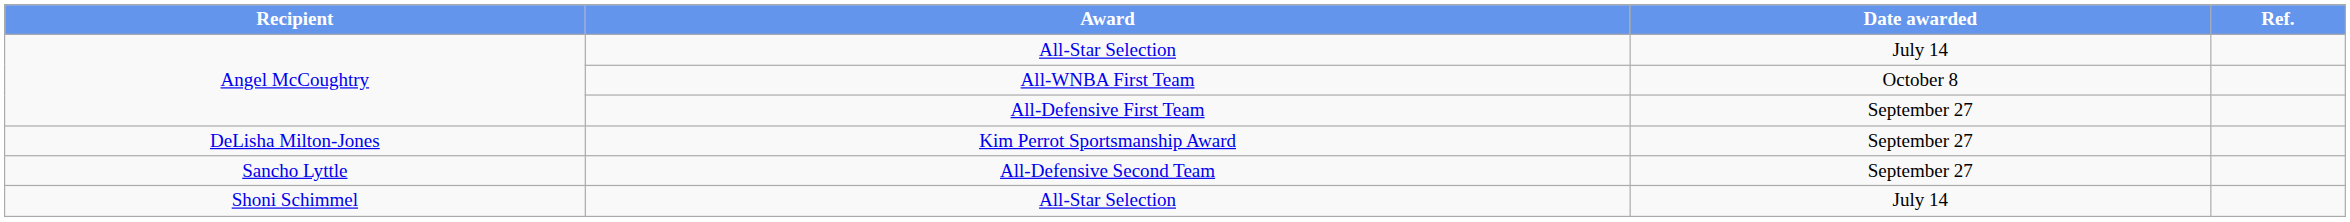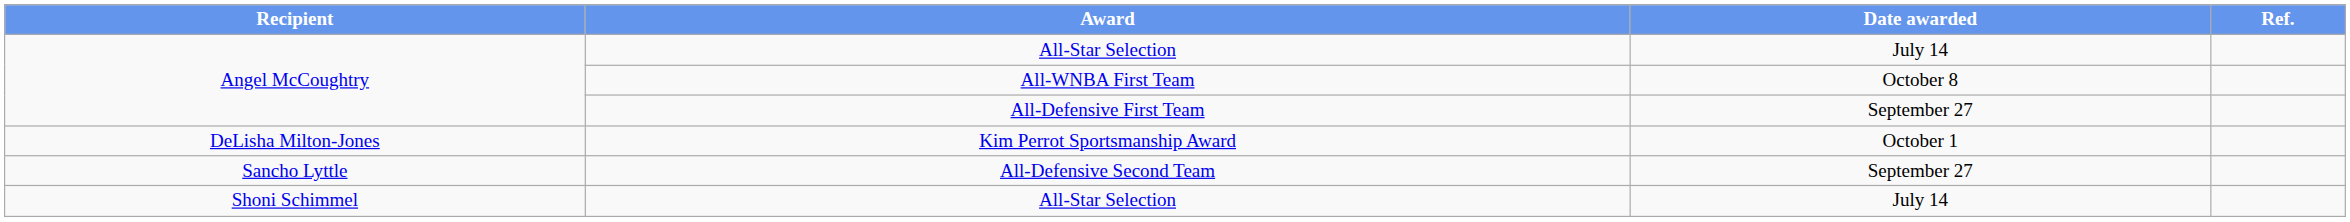 <table class="wikitable sortable sortable" style="text-align: center">
 <tr>
 <th style="background:#6495ED;color:white"; width="5%">Recipient</th>
 <th style="background:#6495ED;color:white"; width="9%">Award</th>
 <th style="background:#6495ED;color:white"; width="5%">Date awarded</th>
 <th style="background:#6495ED;color:white"; width="1%" class="unsortable">Ref.</th>
 </tr>
 <tr>
 <td rowspan=3><a href='#'>Angel McCoughtry</a></td>
 <td><a href='#'>All-Star Selection</a></td>
 <td>July 14</td>
 <td><br></td>
 </tr>
 <tr>
 <td><a href='#'>All-WNBA First Team</a></td>
 <td>October 8</td>
 <td></td>
 </tr>
 <tr>
 <td><a href='#'>All-Defensive First Team</a></td>
 <td>September 27</td>
 <td><br></td>
 </tr>
 <tr>
 <td><a href='#'>DeLisha Milton-Jones</a></td>
 <td><a href='#'>Kim Perrot Sportsmanship Award</a></td>
-<td>September 27</td>
+<td>October 1</td>
 <td></td>
 </tr>
 <tr>
 <td><a href='#'>Sancho Lyttle</a></td>
 <td><a href='#'>All-Defensive Second Team</a></td>
 <td>September 27</td>
 <td><br></td>
 </tr>
 <tr>
 <td><a href='#'>Shoni Schimmel</a></td>
 <td><a href='#'>All-Star Selection</a></td>
 <td>July 14</td>
 <td><br></td>
 </tr>
 </table>
